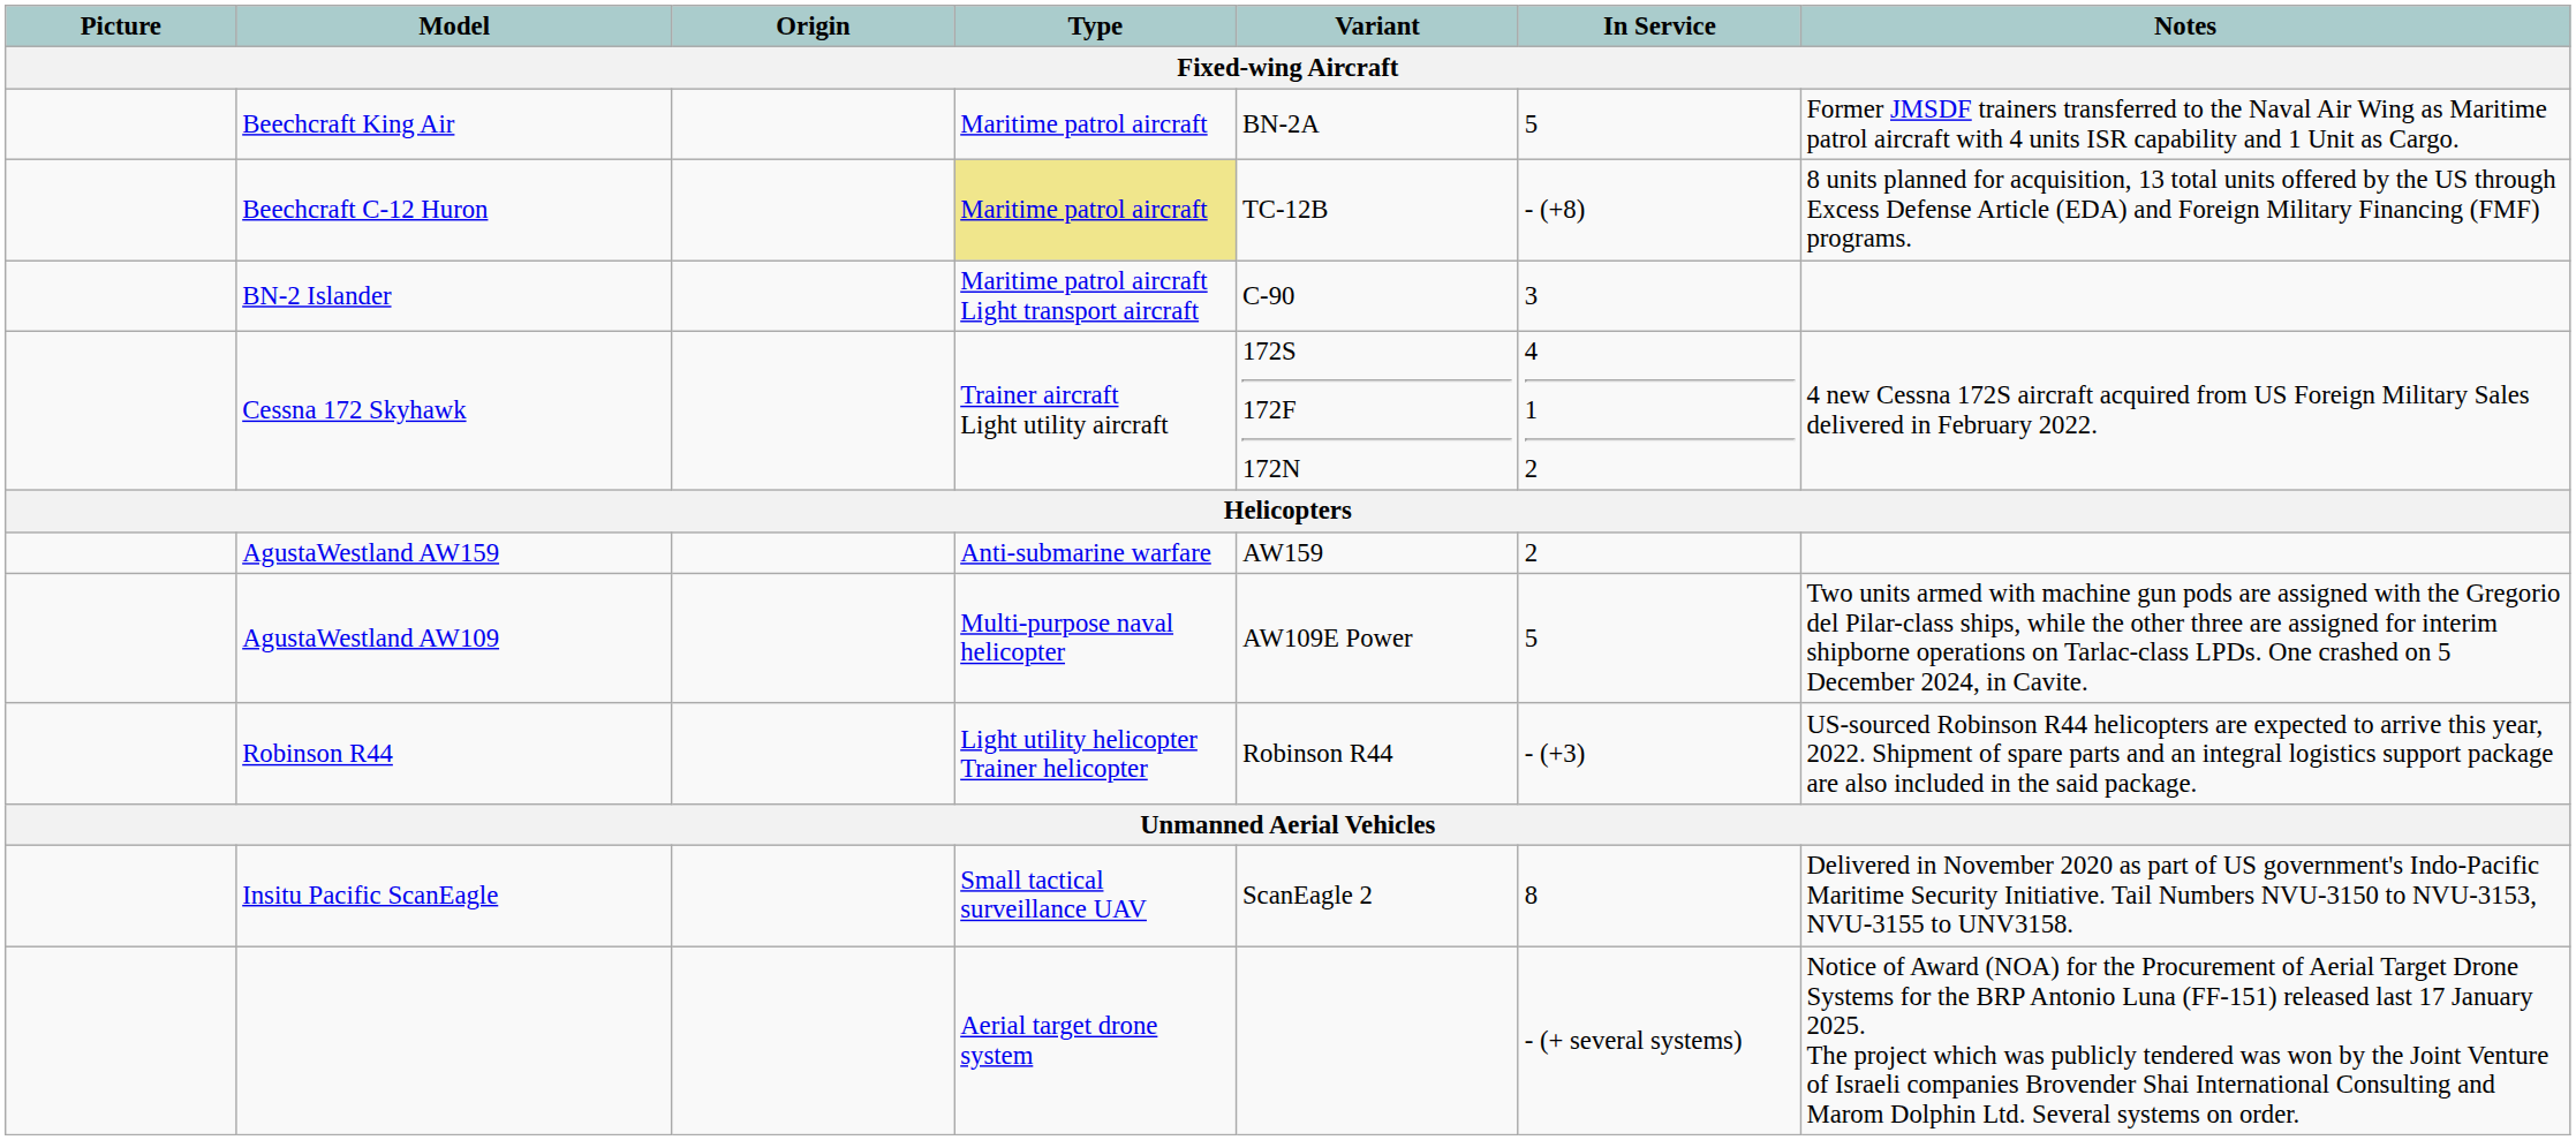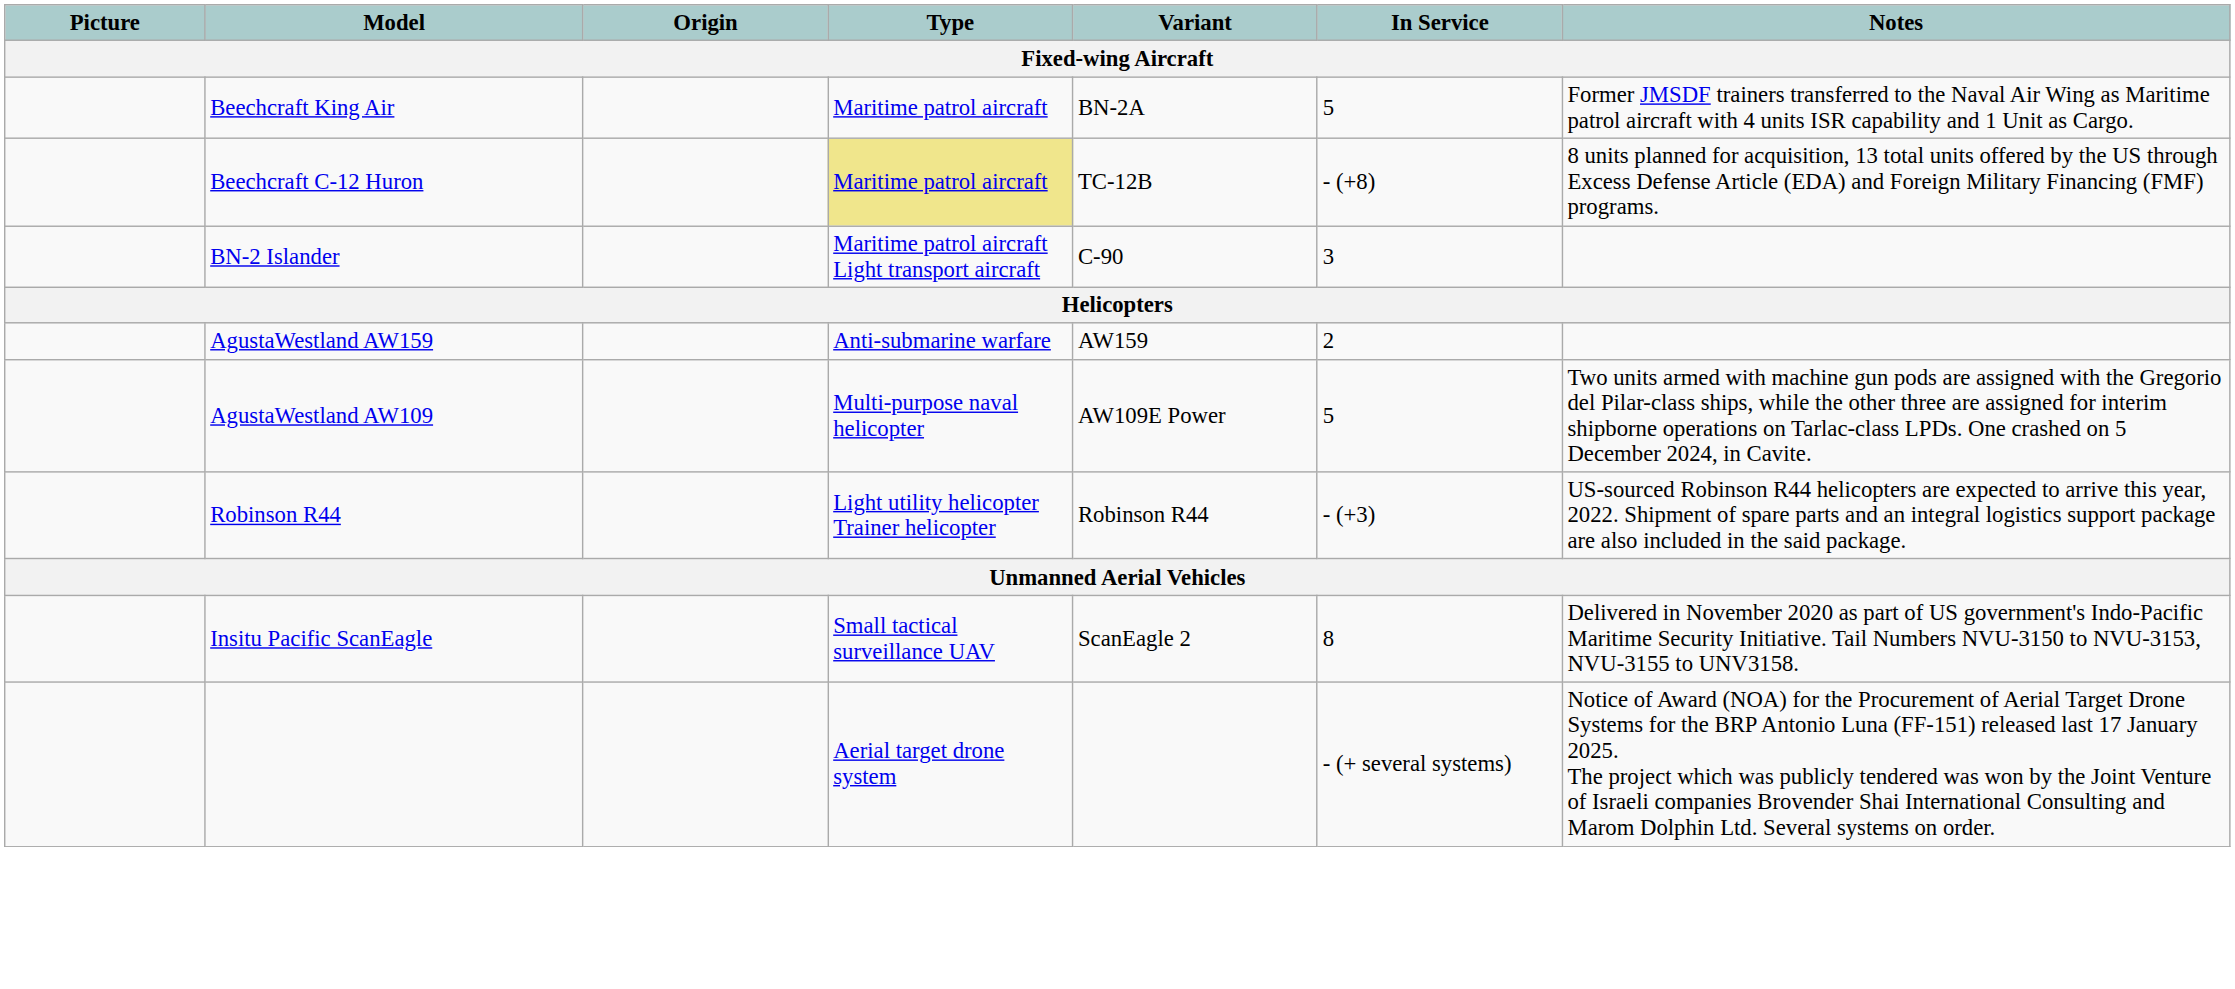 <table class="wikitable">
 <tr>
 <th style="text-align: center; background:#acc; width:9%;">Picture</th>
 <th style="text-align: center; background:#acc; width:17%;">Model</th>
 <th style="text-align: center; background:#acc; width:11%;">Origin</th>
 <th style="text-align: center; background:#acc; width:11%;">Type</th>
 <th style="text-align: center; background:#acc; width:11%;">Variant</th>
 <th style="text-align: center; background:#acc; width:11%;">In Service</th>
 <th style="text-align: center; background:#acc; width:30%;">Notes</th>
 </tr>
 <tr>
 <th colspan="7">Fixed-wing Aircraft</th>
 </tr>
 <tr>
 <td></td>
 <td><a href='#'>Beechcraft King Air</a></td>
 <td></td>
 <td><a href='#'>Maritime patrol aircraft</a></td>
 <td>BN-2A</td>
 <td>5</td>
 <td>Former <a href='#'>JMSDF</a> trainers transferred to the Naval Air Wing as Maritime patrol aircraft with 4 units ISR capability and 1 Unit as Cargo.</td>
 </tr>
 <tr>
 <td></td>
 <td><a href='#'>Beechcraft C-12 Huron</a></td>
 <td></td>
 <td style="background: khaki;"><a href='#'>Maritime patrol aircraft</a></td>
 <td>TC-12B</td>
 <td>- (+8)</td>
 <td>8 units planned for acquisition, 13 total units offered by the US through Excess Defense Article (EDA) and Foreign Military Financing (FMF) programs.</td>
 </tr>
 <tr>
 <td></td>
 <td><a href='#'>BN-2 Islander</a></td>
 <td></td>
 <td><a href='#'>Maritime patrol aircraft</a><br><a href='#'>Light transport aircraft</a></td>
 <td>C-90</td>
 <td>3</td>
 <td></td>
-</tr>
-<tr>
-<td></td>
-<td><a href='#'>Cessna 172 Skyhawk</a></td>
-<td></td>
-<td><a href='#'>Trainer aircraft</a><br>Light utility aircraft</td>
-<td>172S<hr>172F<hr>172N</td>
-<td>4<hr>1<hr>2</td>
-<td>4 new Cessna 172S aircraft acquired from US Foreign Military Sales delivered in February 2022.</td>
 </tr>
 <tr>
 <th colspan="7">Helicopters</th>
 </tr>
 <tr>
 <td></td>
 <td><a href='#'>AgustaWestland AW159</a></td>
 <td></td>
 <td><a href='#'>Anti-submarine warfare</a></td>
 <td>AW159</td>
 <td>2</td>
 <td></td>
 </tr>
 <tr>
 <td></td>
 <td><a href='#'>AgustaWestland AW109</a></td>
 <td></td>
 <td><a href='#'>Multi-purpose naval helicopter</a></td>
 <td>AW109E Power</td>
 <td>5</td>
 <td>Two units armed with machine gun pods are assigned with the Gregorio del Pilar-class ships, while the other three are assigned for interim shipborne operations on Tarlac-class LPDs. One crashed on 5 December 2024, in Cavite.</td>
 </tr>
 <tr>
 <td></td>
 <td><a href='#'>Robinson R44</a></td>
 <td></td>
 <td><a href='#'>Light utility helicopter</a><br><a href='#'>Trainer helicopter</a></td>
 <td>Robinson R44</td>
 <td>- (+3)</td>
 <td>US-sourced Robinson R44 helicopters are expected to arrive this year, 2022. Shipment of spare parts and an integral logistics support package are also included in the said package.</td>
 </tr>
 <tr>
 <th colspan="7">Unmanned Aerial Vehicles</th>
 </tr>
 <tr>
 <td></td>
 <td><a href='#'>Insitu Pacific ScanEagle</a></td>
 <td></td>
 <td><a href='#'>Small tactical surveillance UAV</a></td>
 <td>ScanEagle 2</td>
 <td>8</td>
 <td>Delivered in November 2020 as part of US government's Indo-Pacific Maritime Security Initiative. Tail Numbers NVU-3150 to NVU-3153, NVU-3155 to UNV3158.</td>
 </tr>
 <tr>
 <td></td>
 <td></td>
 <td></td>
 <td><a href='#'>Aerial target drone system</a></td>
 <td></td>
 <td>- (+ several systems)</td>
 <td>Notice of Award (NOA) for the Procurement of Aerial Target Drone Systems for the BRP Antonio Luna (FF-151) released last 17 January 2025.<br>The project which was publicly tendered was won by the Joint Venture of Israeli companies Brovender Shai International Consulting and Marom Dolphin Ltd. Several systems on order.</td>
 </tr>
 </table>
